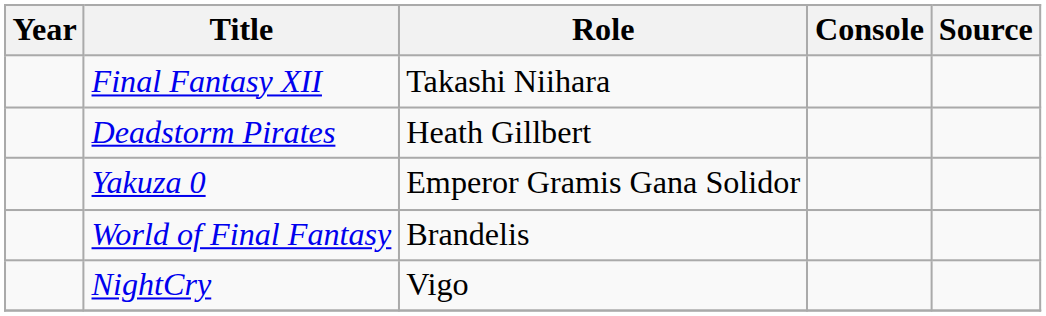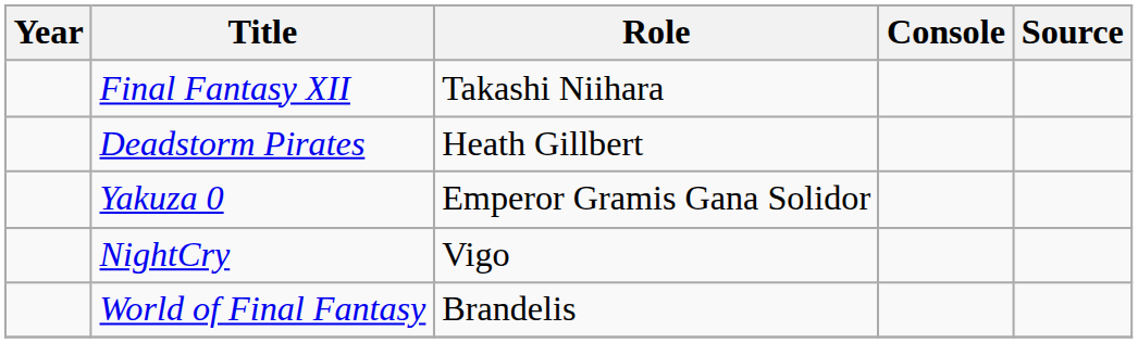 <table class="wikitable sortable">
 <tr>
 <th>Year</th>
 <th>Title</th>
 <th>Role</th>
 <th>Console</th>
 <th>Source</th>
 </tr>
 <tr>
 <td></td>
 <td><em><a href='#'>Final Fantasy XII</a></em></td>
 <td>Takashi Niihara</td>
 <td></td>
 <td></td>
 </tr>
 <tr>
 <td></td>
 <td><em><a href='#'>Deadstorm Pirates</a></em></td>
 <td>Heath Gillbert</td>
 <td></td>
 <td></td>
 </tr>
 <tr>
 <td></td>
 <td><em><a href='#'>Yakuza 0</a></em></td>
 <td>Emperor Gramis Gana Solidor</td>
 <td></td>
 <td></td>
 </tr>
 <tr>
 <td></td>
+<td><em><a href='#'>NightCry</a></em></td>
+<td>Vigo</td>
+<td></td>
+<td></td>
+</tr>
+<tr>
+<td></td>
 <td><em><a href='#'>World of Final Fantasy</a></em></td>
 <td>Brandelis</td>
 <td></td>
 <td></td>
 </tr>
 <tr>
-<td></td>
-<td><em><a href='#'>NightCry</a></em></td>
-<td>Vigo</td>
-<td></td>
-<td></td>
-</tr>
-<tr>
 </tr>
 </table>
